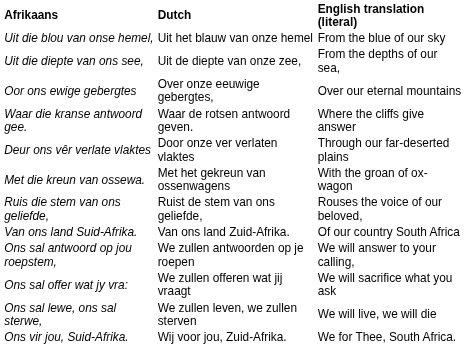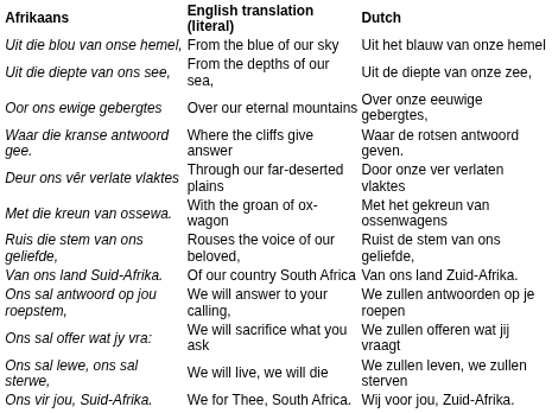 <table ->
 <tr>
 <td><strong>Afrikaans</strong></td>
+<td><strong>English translation (literal)</strong></td>
 <td><strong>Dutch</strong></td>
-<td><strong>English translation (literal)</strong></td>
 </tr>
 <tr>
 <td><em>Uit die blou van onse hemel,</em></td>
+<td>From the blue of our sky</td>
 <td>Uit het blauw van onze hemel</td>
-<td>From the blue of our sky</td>
 </tr>
 <tr>
 <td><em>Uit die diepte van ons see,</em></td>
+<td>From the depths of our sea,</td>
 <td>Uit de diepte van onze zee,</td>
-<td>From the depths of our sea,</td>
 </tr>
 <tr>
 <td><em>Oor ons ewige gebergtes</em></td>
+<td>Over our eternal mountains</td>
 <td>Over onze eeuwige gebergtes,</td>
-<td>Over our eternal mountains</td>
 </tr>
 <tr>
 <td><em>Waar die kranse antwoord gee.</em></td>
+<td>Where the cliffs give answer</td>
 <td>Waar de rotsen antwoord geven.</td>
-<td>Where the cliffs give answer</td>
 </tr>
 <tr>
 <td><em>Deur ons vêr verlate vlaktes</em></td>
+<td>Through our far-deserted plains</td>
 <td>Door onze ver verlaten vlaktes</td>
-<td>Through our far-deserted plains</td>
 </tr>
 <tr>
 <td><em>Met die kreun van ossewa.</em></td>
+<td>With the groan of ox-wagon</td>
 <td>Met het gekreun van ossenwagens</td>
-<td>With the groan of ox-wagon</td>
 </tr>
 <tr>
 <td><em>Ruis die stem van ons geliefde,</em></td>
+<td>Rouses the voice of our beloved,</td>
 <td>Ruist de stem van ons geliefde,</td>
-<td>Rouses the voice of our beloved,</td>
 </tr>
 <tr>
 <td><em>Van ons land Suid-Afrika.</em></td>
+<td>Of our country South Africa</td>
 <td>Van ons land Zuid-Afrika.</td>
-<td>Of our country South Africa</td>
 </tr>
 <tr>
 <td><em>Ons sal antwoord op jou roepstem,</em></td>
+<td>We will answer to your calling,</td>
 <td>We zullen antwoorden op je roepen</td>
-<td>We will answer to your calling,</td>
 </tr>
 <tr>
 <td><em>Ons sal offer wat jy vra:</em></td>
+<td>We will sacrifice what you ask</td>
 <td>We zullen offeren wat jij vraagt</td>
-<td>We will sacrifice what you ask</td>
 </tr>
 <tr>
 <td><em>Ons sal lewe, ons sal sterwe,</em></td>
+<td>We will live, we will die</td>
 <td>We zullen leven, we zullen sterven</td>
-<td>We will live, we will die</td>
 </tr>
 <tr>
 <td><em>Ons vir jou, Suid-Afrika.</em></td>
+<td>We for Thee, South Africa.</td>
 <td>Wij voor jou, Zuid-Afrika.</td>
-<td>We for Thee, South Africa.</td>
 </tr>
 </table>
